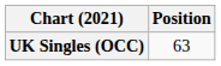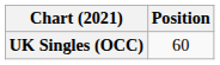 <table class="wikitable plainrowheaders" style="text-align:center">
 <tr>
 <th scope="col">Chart (2021)</th>
 <th scope="col">Position</th>
 </tr>
 <tr>
 <th scope="row">UK Singles (OCC)</th>
-<td>63</td>
+<td>60</td>
 </tr>
 </table>
